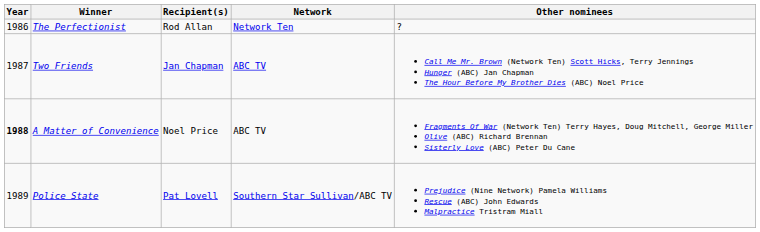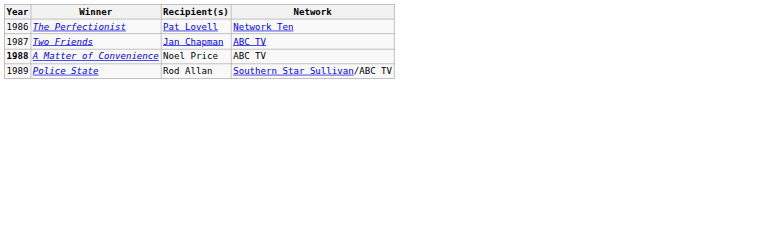 <table class="wikitable">
 <tr>
 <th>Year</th>
 <th>Winner</th>
 <th>Recipient(s)</th>
 <th>Network</th>
-<th>Other nominees</th>
 </tr>
 <tr>
 <td>1986</td>
 <td><em><a href='#'>The Perfectionist</a></em></td>
-<td>Rod Allan</td>
+<td><a href='#'>Pat Lovell</a></td>
 <td><a href='#'>Network Ten</a></td>
-<td>?</td>
 </tr>
 <tr>
 <td>1987</td>
 <td><em><a href='#'>Two Friends</a></em></td>
 <td><a href='#'>Jan Chapman</a></td>
 <td><a href='#'>ABC TV</a></td>
-<td><br><ul><li><small><em><a href='#'>Call Me Mr. Brown</a></em> (Network Ten) <a href='#'>Scott Hicks</a>, Terry Jennings</small></li><li><small><em><a href='#'>Hunger</a></em> (ABC) Jan Chapman</small></li><li><small><em><a href='#'>The Hour Before My Brother Dies</a></em> (ABC) Noel Price</small></li></ul></td>
 </tr>
 <tr>
 <td><strong>1988</strong></td>
 <td><em><a href='#'>A Matter of Convenience</a></em></td>
 <td>Noel Price</td>
 <td>ABC TV</td>
-<td><br><ul><li><small><em><a href='#'>Fragments Of War</a></em> (Network Ten) Terry Hayes, Doug Mitchell, George Miller</small></li><li><small><em><a href='#'>Olive</a></em> (ABC) Richard Brennan</small></li><li><small><em><a href='#'>Sisterly Love</a></em> (ABC) Peter Du Cane</small></li></ul></td>
 </tr>
 <tr>
 <td>1989</td>
 <td><em><a href='#'>Police State</a></em></td>
-<td><a href='#'>Pat Lovell</a></td>
+<td>Rod Allan</td>
 <td><a href='#'>Southern Star Sullivan</a>/ABC TV</td>
-<td><br><ul><li><small><em><a href='#'>Prejudice</a></em> (Nine Network) Pamela Williams</small></li><li><small><em><a href='#'>Rescue</a></em> (ABC) John Edwards</small></li><li><small><em><a href='#'>Malpractice</a></em> Tristram Miall</small></li></ul></td>
 </tr>
 </table>
